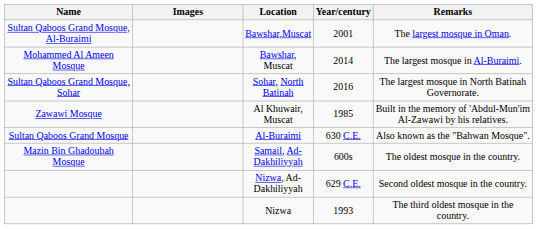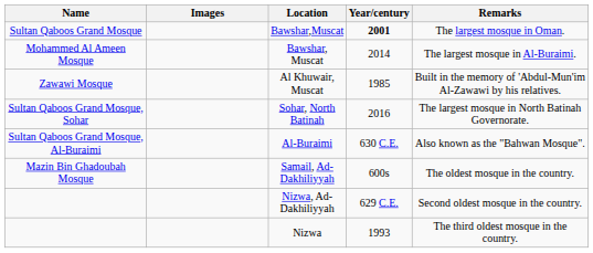 <table class="wikitable" style="text-align:center">
 <tr>
 <th align="left" width="200px">Name</th>
 <th align="center" width="170px" class="unsortable">Images</th>
 <th align="left" width="100px">Location</th>
 <th align="left" width="050px">Year/century</th>
 <th align="left" width="250px" class="unsortable">Remarks</th>
 </tr>
 <tr>
-<td><a href='#'>Sultan Qaboos Grand Mosque, Al-Buraimi</a></td>
+<td><a href='#'>Sultan Qaboos Grand Mosque</a></td>
 <td></td>
 <td><a href='#'>Bawshar</a>,<a href='#'>Muscat</a></td>
-<td>2001</td>
+<td><strong>2001</strong></td>
 <td>The <a href='#'>largest mosque in Oman</a>.</td>
 </tr>
 <tr>
 <td><a href='#'>Mohammed Al Ameen Mosque</a></td>
 <td></td>
 <td><a href='#'>Bawshar</a>, Muscat</td>
 <td>2014</td>
 <td>The largest mosque in <a href='#'>Al-Buraimi</a>.</td>
 </tr>
 <tr>
+<td><a href='#'>Zawawi Mosque</a></td>
+<td></td>
+<td>Al Khuwair, Muscat</td>
+<td>1985</td>
+<td>Built in the memory of 'Abdul-Mun'im Al-Zawawi by his relatives.</td>
+</tr>
+<tr>
 <td><a href='#'>Sultan Qaboos Grand Mosque, Sohar</a></td>
 <td></td>
 <td><a href='#'>Sohar</a>, <a href='#'>North Batinah</a></td>
 <td>2016</td>
 <td>The largest mosque in North Batinah Governorate.</td>
 </tr>
 <tr>
-<td><a href='#'>Zawawi Mosque</a></td>
-<td></td>
-<td>Al Khuwair, Muscat</td>
-<td>1985</td>
-<td>Built in the memory of 'Abdul-Mun'im Al-Zawawi by his relatives.</td>
-</tr>
-<tr>
-<td><a href='#'>Sultan Qaboos Grand Mosque</a></td>
+<td><a href='#'>Sultan Qaboos Grand Mosque, Al-Buraimi</a></td>
 <td></td>
 <td><a href='#'>Al-Buraimi</a></td>
 <td>630 <a href='#'>C.E.</a></td>
 <td>Also known as the "Bahwan Mosque".</td>
 </tr>
 <tr>
 <td><a href='#'>Mazin Bin Ghadoubah Mosque</a></td>
 <td></td>
 <td><a href='#'>Samail</a>, <a href='#'>Ad-Dakhiliyyah</a></td>
 <td>600s</td>
 <td>The oldest mosque in the country.</td>
 </tr>
 <tr>
 <td></td>
 <td></td>
 <td><a href='#'>Nizwa</a>, Ad-Dakhiliyyah</td>
 <td>629 <a href='#'>C.E.</a></td>
 <td>Second oldest mosque in the country.</td>
 </tr>
 <tr>
 <td></td>
 <td></td>
 <td>Nizwa</td>
 <td>1993</td>
 <td>The third oldest mosque in the country.</td>
 </tr>
 </table>
